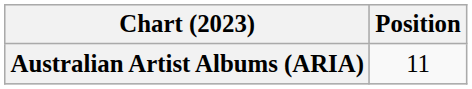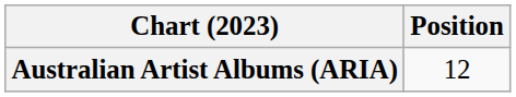 <table class="wikitable sortable plainrowheaders" style="text-align:center">
 <tr>
 <th scope="col">Chart (2023)</th>
 <th scope="col">Position</th>
 </tr>
 <tr>
 <th scope="row">Australian Artist Albums (ARIA)</th>
-<td>11</td>
+<td>12</td>
 </tr>
 </table>
